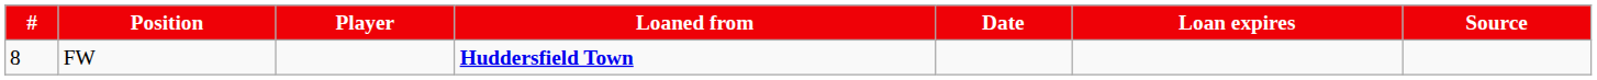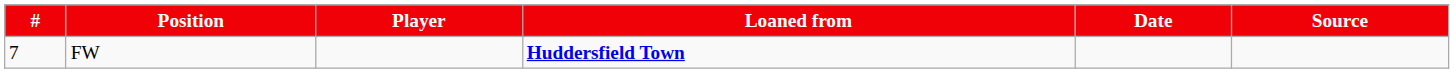 <table class="wikitable sortable" style="width:90%; text-align:center; font-size:95%; text-align:left">
 <tr>
 <th style="background:#EF0107; color:#FFFFFF">#</th>
 <th style="background:#EF0107; color:#FFFFFF">Position</th>
 <th style="background:#EF0107; color:#FFFFFF">Player</th>
 <th style="background:#EF0107; color:#FFFFFF">Loaned from</th>
 <th style="background:#EF0107; color:#FFFFFF">Date</th>
-<th style="background:#EF0107; color:#FFFFFF">Loan expires</th>
 <th style="background:#EF0107; color:#FFFFFF">Source</th>
 </tr>
 <tr>
-<td>8</td>
+<td>7</td>
 <td>FW</td>
 <td></td>
 <td><strong> <a href='#'>Huddersfield Town</a></strong></td>
 <td></td>
 <td></td>
-<td></td>
 </tr>
 </table>
